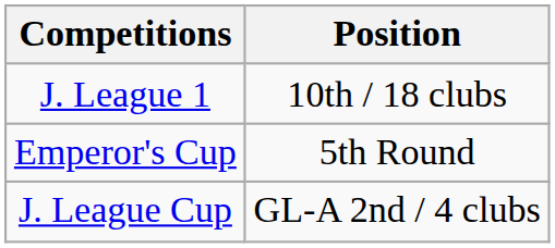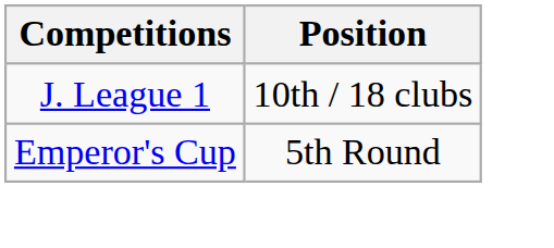 <table class="wikitable" style="text-align:center;">
 <tr>
 <th>Competitions</th>
 <th>Position</th>
 </tr>
 <tr>
 <td><a href='#'>J. League 1</a></td>
 <td>10th / 18 clubs</td>
 </tr>
 <tr>
 <td><a href='#'>Emperor's Cup</a></td>
 <td>5th Round</td>
 </tr>
-<tr>
-<td><a href='#'>J. League Cup</a></td>
-<td>GL-A 2nd / 4 clubs</td>
-</tr>
 </table>
